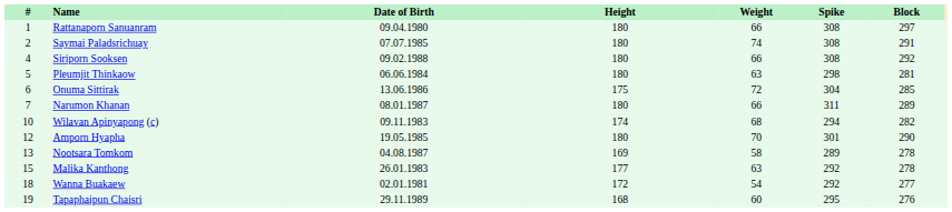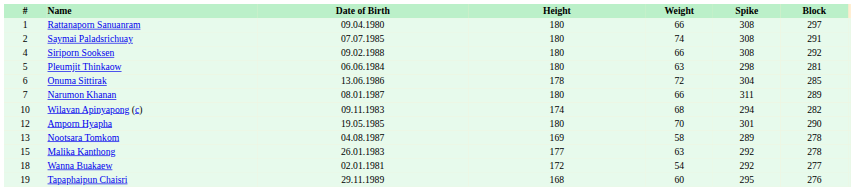 <table border=0 cellpadding=2 cellspacing=0  |- bgcolor=#FFECCE style="text-align:center; font-size:90%;" width=100%>
 <tr bgcolor=#BBF0C9>
 <th width=5%>#</th>
 <th width=25% align=left>Name</th>
 <th width=25%>Date of Birth</th>
 <th width=21%>Height</th>
 <th width=8%>Weight</th>
 <th width=8%>Spike</th>
 <th width=8%>Block</th>
 </tr>
 <tr bgcolor=#E7FAEC>
 <td>1</td>
 <td align=left><a href='#'>Rattanaporn Sanuanram</a></td>
 <td>09.04.1980</td>
 <td>180</td>
 <td>66</td>
 <td>308</td>
 <td>297</td>
 <td></td>
 </tr>
 <tr bgcolor=#E7FAEC>
 <td>2</td>
 <td align=left><a href='#'>Saymai Paladsrichuay</a></td>
 <td>07.07.1985</td>
 <td>180</td>
 <td>74</td>
 <td>308</td>
 <td>291</td>
 <td></td>
 </tr>
 <tr bgcolor=#E7FAEC>
 <td>4</td>
 <td align=left><a href='#'>Siriporn Sooksen</a></td>
 <td>09.02.1988</td>
 <td>180</td>
 <td>66</td>
 <td>308</td>
 <td>292</td>
 <td></td>
 </tr>
 <tr bgcolor=#E7FAEC>
 <td>5</td>
 <td align=left><a href='#'>Pleumjit Thinkaow</a></td>
 <td>06.06.1984</td>
 <td>180</td>
 <td>63</td>
 <td>298</td>
 <td>281</td>
 <td></td>
 </tr>
 <tr bgcolor=#E7FAEC>
 <td>6</td>
 <td align=left><a href='#'>Onuma Sittirak</a></td>
 <td>13.06.1986</td>
-<td>175</td>
+<td>178</td>
 <td>72</td>
 <td>304</td>
 <td>285</td>
 <td></td>
 </tr>
 <tr bgcolor=#E7FAEC>
 <td>7</td>
 <td align=left><a href='#'>Narumon Khanan</a></td>
 <td>08.01.1987</td>
 <td>180</td>
 <td>66</td>
 <td>311</td>
 <td>289</td>
 <td></td>
 </tr>
 <tr bgcolor=#E7FAEC>
 <td>10</td>
 <td align=left><a href='#'>Wilavan Apinyapong</a> (<a href='#'>c</a>)</td>
 <td>09.11.1983</td>
 <td>174</td>
 <td>68</td>
 <td>294</td>
 <td>282</td>
 <td></td>
 </tr>
 <tr bgcolor=#E7FAEC>
 <td>12</td>
 <td align=left><a href='#'>Amporn Hyapha</a></td>
 <td>19.05.1985</td>
 <td>180</td>
 <td>70</td>
 <td>301</td>
 <td>290</td>
 <td></td>
 </tr>
 <tr bgcolor=#E7FAEC>
 <td>13</td>
 <td align=left><a href='#'>Nootsara Tomkom</a></td>
 <td>04.08.1987</td>
 <td>169</td>
 <td>58</td>
 <td>289</td>
 <td>278</td>
 <td></td>
 </tr>
 <tr bgcolor=#E7FAEC>
 <td>15</td>
 <td align=left><a href='#'>Malika Kanthong</a></td>
 <td>26.01.1983</td>
 <td>177</td>
 <td>63</td>
 <td>292</td>
 <td>278</td>
 <td></td>
 </tr>
 <tr bgcolor=#E7FAEC>
 <td>18</td>
 <td align=left><a href='#'>Wanna Buakaew</a></td>
 <td>02.01.1981</td>
 <td>172</td>
 <td>54</td>
 <td>292</td>
 <td>277</td>
 <td></td>
 </tr>
 <tr bgcolor=#E7FAEC>
 <td>19</td>
 <td align=left><a href='#'>Tapaphaipun Chaisri</a></td>
 <td>29.11.1989</td>
 <td>168</td>
 <td>60</td>
 <td>295</td>
 <td>276</td>
 <td></td>
 </tr>
 </table>
